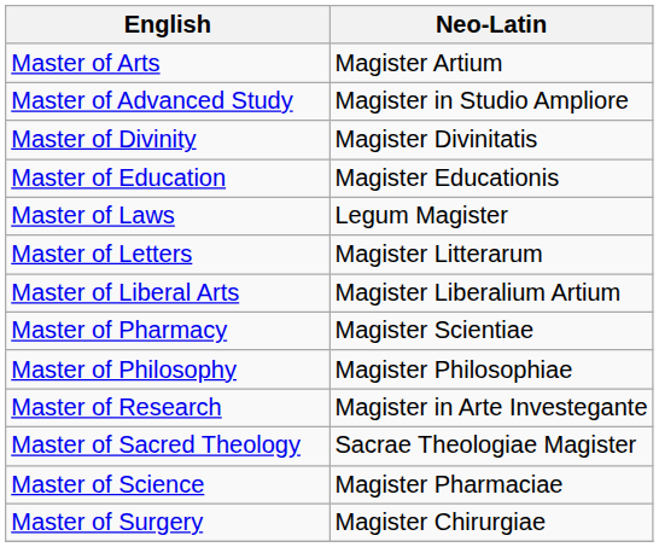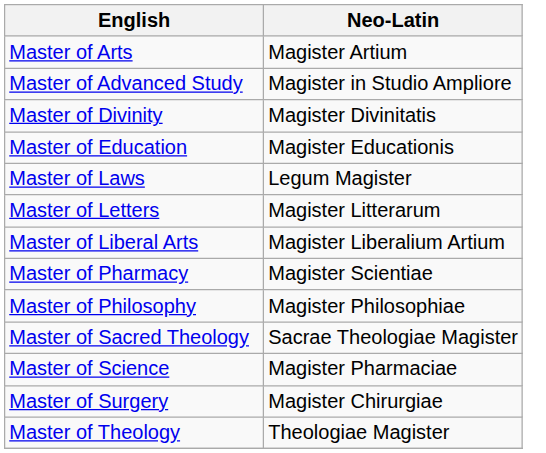 <table class="wikitable sortable" border="1">
 <tr>
 <th scope="col" style="width: 50%;">English</th>
 <th scope="col" style="width: 50%;">Neo-Latin</th>
 </tr>
 <tr>
 <td><a href='#'>Master of Arts</a></td>
 <td>Magister Artium</td>
 </tr>
 <tr>
 <td><a href='#'>Master of Advanced Study</a></td>
 <td>Magister in Studio Ampliore</td>
 </tr>
 <tr>
 <td><a href='#'>Master of Divinity</a></td>
 <td>Magister Divinitatis</td>
 </tr>
 <tr>
 <td><a href='#'>Master of Education</a></td>
 <td>Magister Educationis</td>
 </tr>
 <tr>
 <td><a href='#'>Master of Laws</a></td>
 <td>Legum Magister</td>
 </tr>
 <tr>
 <td><a href='#'>Master of Letters</a></td>
 <td>Magister Litterarum</td>
 </tr>
 <tr>
 <td><a href='#'>Master of Liberal Arts</a></td>
 <td>Magister Liberalium Artium</td>
 </tr>
 <tr>
 <td><a href='#'>Master of Pharmacy</a></td>
 <td>Magister Scientiae</td>
 </tr>
 <tr>
 <td><a href='#'>Master of Philosophy</a></td>
 <td>Magister Philosophiae</td>
 </tr>
 <tr>
-<td><a href='#'>Master of Research</a></td>
-<td>Magister in Arte Investegante</td>
-</tr>
-<tr>
 <td><a href='#'>Master of Sacred Theology</a></td>
 <td>Sacrae Theologiae Magister</td>
 </tr>
 <tr>
 <td><a href='#'>Master of Science</a></td>
 <td>Magister Pharmaciae</td>
 </tr>
 <tr>
 <td><a href='#'>Master of Surgery</a></td>
 <td>Magister Chirurgiae</td>
 </tr>
 <tr>
+<td><a href='#'>Master of Theology</a></td>
+<td>Theologiae Magister</td>
+</tr>
+<tr>
 </tr>
 </table>
